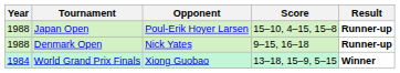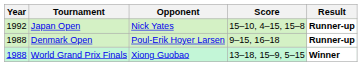 <table class="sortable wikitable" style="font-size: 90%;">
 <tr>
 <th>Year</th>
 <th>Tournament</th>
 <th>Opponent</th>
 <th>Score</th>
 <th>Result</th>
 </tr>
 <tr style="background:#D4F1C5">
-<td align="center">1988</td>
+<td align="center">1992</td>
 <td align="left"><a href='#'>Japan Open</a></td>
-<td align="left"> <a href='#'>Poul-Erik Hoyer Larsen</a></td>
+<td align="left"> <a href='#'>Nick Yates</a></td>
 <td align="left">15–10, 4–15, 15–8</td>
 <td style="text-align:left; background: white"> <strong>Runner-up</strong></td>
 </tr>
 <tr style="background:#D4F1C5">
 <td align="center">1988</td>
 <td align="left"><a href='#'>Denmark Open</a></td>
-<td align="left"> <a href='#'>Nick Yates</a></td>
+<td align="left"> <a href='#'>Poul-Erik Hoyer Larsen</a></td>
 <td align="left">9–15, 16–18</td>
 <td style="text-align:left; background: white"> <strong>Runner-up</strong></td>
 </tr>
 <tr style="background:#C3F6D7">
-<td align="center"><a href='#'>1984</a></td>
+<td align="center"><a href='#'>1988</a></td>
 <td align="left"><a href='#'>World Grand Prix Finals</a></td>
 <td align="left"> <a href='#'>Xiong Guobao</a></td>
 <td align="left">13–18, 15–9, 5–15</td>
 <td style="text-align:left; background:white"> <strong>Winner</strong></td>
 </tr>
 </table>
